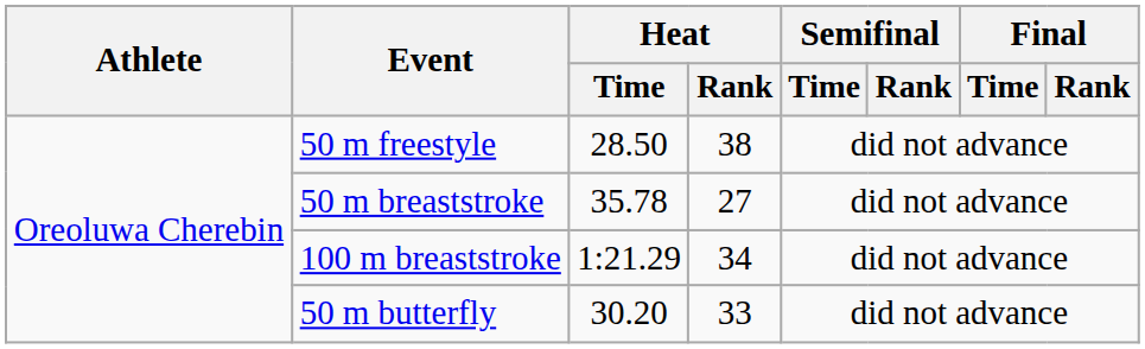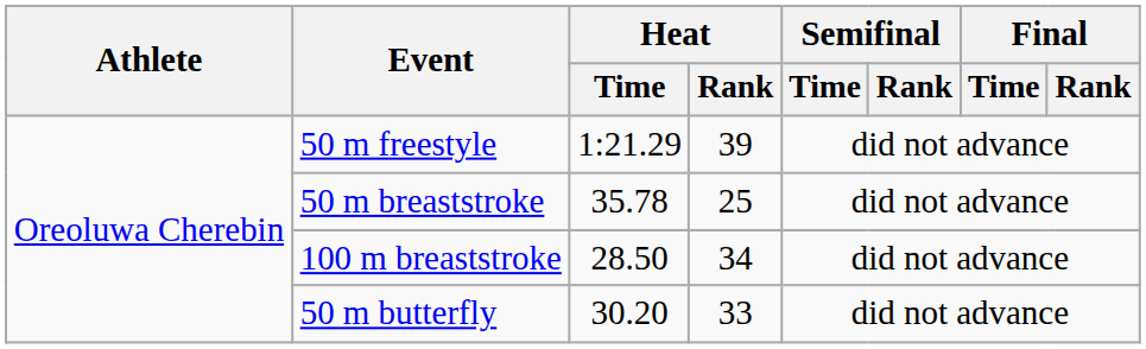 <table class=wikitable style="font-size:90%">
 <tr>
 <th rowspan=2>Athlete</th>
 <th rowspan=2>Event</th>
 <th colspan="2">Heat</th>
 <th colspan="2">Semifinal</th>
 <th colspan="2">Final</th>
 </tr>
 <tr style="font-size:95%">
 <th>Time</th>
 <th>Rank</th>
 <th>Time</th>
 <th>Rank</th>
 <th>Time</th>
 <th>Rank</th>
 </tr>
 <tr align=center>
 <td align=left rowspan=4><a href='#'>Oreoluwa Cherebin</a></td>
 <td align=left><a href='#'>50 m freestyle</a></td>
-<td>28.50</td>
-<td>38</td>
+<td>1:21.29</td>
+<td>39</td>
 <td colspan=4>did not advance</td>
 </tr>
 <tr align=center>
 <td align=left><a href='#'>50 m breaststroke</a></td>
 <td>35.78</td>
-<td>27</td>
+<td>25</td>
 <td colspan=4>did not advance</td>
 </tr>
 <tr align=center>
 <td align=left><a href='#'>100 m breaststroke</a></td>
-<td>1:21.29</td>
+<td>28.50</td>
 <td>34</td>
 <td colspan=4>did not advance</td>
 </tr>
 <tr align=center>
 <td align=left><a href='#'>50 m butterfly</a></td>
 <td>30.20</td>
 <td>33</td>
 <td colspan=4>did not advance</td>
 </tr>
 </table>
